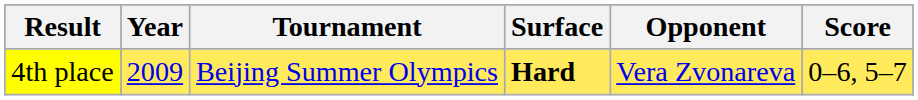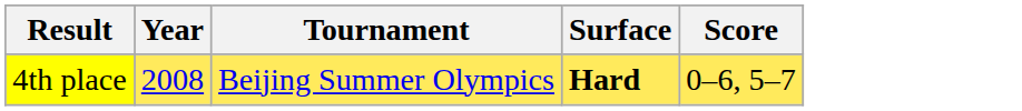 <table class="sortable wikitable">
 <tr>
 <th>Result</th>
 <th>Year</th>
 <th>Tournament</th>
 <th>Surface</th>
-<th>Opponent</th>
 <th>Score</th>
 </tr>
 <tr style="background:#ffea5c;">
 <td style="background:yellow;">4th place</td>
-<td><a href='#'>2009</a></td>
+<td><a href='#'>2008</a></td>
 <td><a href='#'>Beijing Summer Olympics</a></td>
 <td><strong>Hard</strong></td>
-<td> <a href='#'>Vera Zvonareva</a></td>
 <td>0–6, 5–7</td>
 </tr>
 </table>
